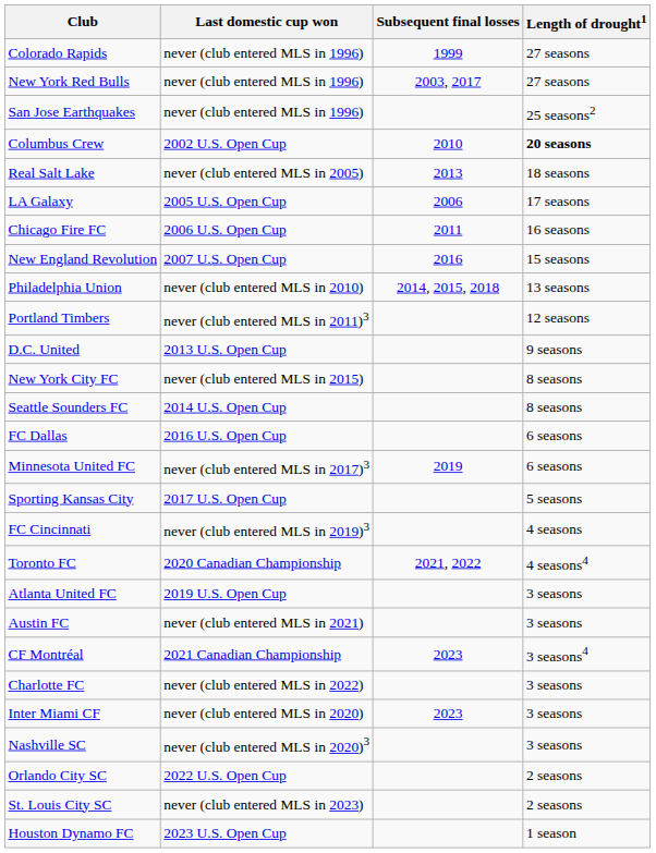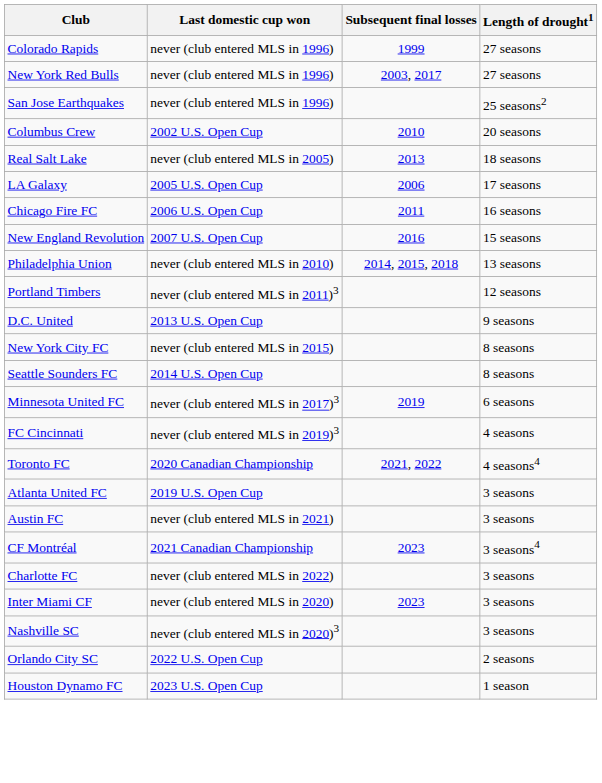 <table class="wikitable sortable" style="font-size:1.00em; line-height:1.5em;">
 <tr>
 <th>Club</th>
 <th>Last domestic cup won</th>
 <th>Subsequent final losses</th>
 <th>Length of drought<sup>1</sup></th>
 </tr>
 <tr>
 <td align="left"><a href='#'>Colorado Rapids</a></td>
 <td>never (club entered MLS in <a href='#'>1996</a>)</td>
 <td align="center"><a href='#'>1999</a></td>
 <td>27 seasons</td>
 </tr>
 <tr>
 <td align="left"><a href='#'>New York Red Bulls</a></td>
 <td>never (club entered MLS in <a href='#'>1996</a>)</td>
 <td align="center"><a href='#'>2003</a>, <a href='#'>2017</a></td>
 <td>27 seasons</td>
 </tr>
 <tr>
 <td align="left"><a href='#'>San Jose Earthquakes</a></td>
 <td>never (club entered MLS in <a href='#'>1996</a>)</td>
 <td align="center"></td>
 <td>25 seasons<sup>2</sup></td>
 </tr>
 <tr>
 <td align="left"><a href='#'>Columbus Crew</a></td>
 <td><a href='#'>2002 U.S. Open Cup</a></td>
 <td align="center"><a href='#'>2010</a></td>
-<td><strong>20 seasons</strong></td>
+<td>20 seasons</td>
 </tr>
 <tr>
 <td align="left"><a href='#'>Real Salt Lake</a></td>
 <td>never (club entered MLS in <a href='#'>2005</a>)</td>
 <td align="center"><a href='#'>2013</a></td>
 <td>18 seasons</td>
 </tr>
 <tr>
 <td align="left"><a href='#'>LA Galaxy</a></td>
 <td><a href='#'>2005 U.S. Open Cup</a></td>
 <td align="center"><a href='#'>2006</a></td>
 <td>17 seasons</td>
 </tr>
 <tr>
 <td align="left"><a href='#'>Chicago Fire FC</a></td>
 <td><a href='#'>2006 U.S. Open Cup</a></td>
 <td align="center"><a href='#'>2011</a></td>
 <td>16 seasons</td>
 </tr>
 <tr>
 <td align="left"><a href='#'>New England Revolution</a></td>
 <td><a href='#'>2007 U.S. Open Cup</a></td>
 <td align="center"><a href='#'>2016</a></td>
 <td>15 seasons</td>
 </tr>
 <tr>
 <td align="left"><a href='#'>Philadelphia Union</a></td>
 <td>never (club entered MLS in <a href='#'>2010</a>)</td>
 <td align="center"><a href='#'>2014</a>, <a href='#'>2015</a>, <a href='#'>2018</a></td>
 <td>13 seasons</td>
 </tr>
 <tr>
 <td align="left"><a href='#'>Portland Timbers</a></td>
 <td>never (club entered MLS in <a href='#'>2011</a>)<sup>3</sup></td>
 <td align="center"></td>
 <td>12 seasons</td>
 </tr>
 <tr>
 <td align="left"><a href='#'>D.C. United</a></td>
 <td><a href='#'>2013 U.S. Open Cup</a></td>
 <td align="center"></td>
 <td>9 seasons</td>
 </tr>
 <tr>
 <td align="left"><a href='#'>New York City FC</a></td>
 <td>never (club entered MLS in <a href='#'>2015</a>)</td>
 <td align="center"></td>
 <td>8 seasons</td>
 </tr>
 <tr>
 <td align="left"><a href='#'>Seattle Sounders FC</a></td>
 <td><a href='#'>2014 U.S. Open Cup</a></td>
 <td align="center"></td>
 <td>8 seasons</td>
 </tr>
 <tr>
-<td align="left"><a href='#'>FC Dallas</a></td>
-<td><a href='#'>2016 U.S. Open Cup</a></td>
-<td align="center"></td>
-<td>6 seasons</td>
-</tr>
-<tr>
 <td align="left"><a href='#'>Minnesota United FC</a></td>
 <td>never (club entered MLS in <a href='#'>2017</a>)<sup>3</sup></td>
 <td align="center"><a href='#'>2019</a></td>
 <td>6 seasons</td>
-</tr>
-<tr>
-<td align="left"><a href='#'>Sporting Kansas City</a></td>
-<td><a href='#'>2017 U.S. Open Cup</a></td>
-<td align="center"></td>
-<td>5 seasons</td>
 </tr>
 <tr>
 <td align="left"><a href='#'>FC Cincinnati</a></td>
 <td>never (club entered MLS in <a href='#'>2019</a>)<sup>3</sup></td>
 <td align="center"></td>
 <td>4 seasons</td>
 </tr>
 <tr>
 <td align="left"><a href='#'>Toronto FC</a></td>
 <td><a href='#'>2020 Canadian Championship</a></td>
 <td align="center"><a href='#'>2021</a>, <a href='#'>2022</a></td>
 <td>4 seasons<sup>4</sup></td>
 </tr>
 <tr>
 <td align="left"><a href='#'>Atlanta United FC</a></td>
 <td><a href='#'>2019 U.S. Open Cup</a></td>
 <td align="center"></td>
 <td>3 seasons</td>
 </tr>
 <tr>
 <td align="left"><a href='#'>Austin FC</a></td>
 <td>never (club entered MLS in <a href='#'>2021</a>)</td>
 <td align="center"></td>
 <td>3 seasons</td>
 </tr>
 <tr>
 <td align="left"><a href='#'>CF Montréal</a></td>
 <td><a href='#'>2021 Canadian Championship</a></td>
 <td align="center"><a href='#'>2023</a></td>
 <td>3 seasons<sup>4</sup></td>
 </tr>
 <tr>
 <td align="left"><a href='#'>Charlotte FC</a></td>
 <td>never (club entered MLS in <a href='#'>2022</a>)</td>
 <td align="center"></td>
 <td>3 seasons</td>
 </tr>
 <tr>
 <td align="left"><a href='#'>Inter Miami CF</a></td>
 <td>never (club entered MLS in <a href='#'>2020</a>)</td>
 <td align="center"><a href='#'>2023</a></td>
 <td>3 seasons</td>
 </tr>
 <tr>
 <td align="left"><a href='#'>Nashville SC</a></td>
 <td>never (club entered MLS in <a href='#'>2020</a>)<sup>3</sup></td>
 <td align="center"></td>
 <td>3 seasons</td>
 </tr>
 <tr>
 <td align="left"><a href='#'>Orlando City SC</a></td>
 <td><a href='#'>2022 U.S. Open Cup</a></td>
 <td align="center"></td>
 <td>2 seasons</td>
 </tr>
 <tr>
-<td align="left"><a href='#'>St. Louis City SC</a></td>
-<td>never (club entered MLS in <a href='#'>2023</a>)</td>
-<td align="center"></td>
-<td>2 seasons</td>
-</tr>
-<tr>
 <td align="left"><a href='#'>Houston Dynamo FC</a></td>
 <td><a href='#'>2023 U.S. Open Cup</a></td>
 <td align="center"></td>
 <td>1 season<br></td>
 </tr>
 </table>
